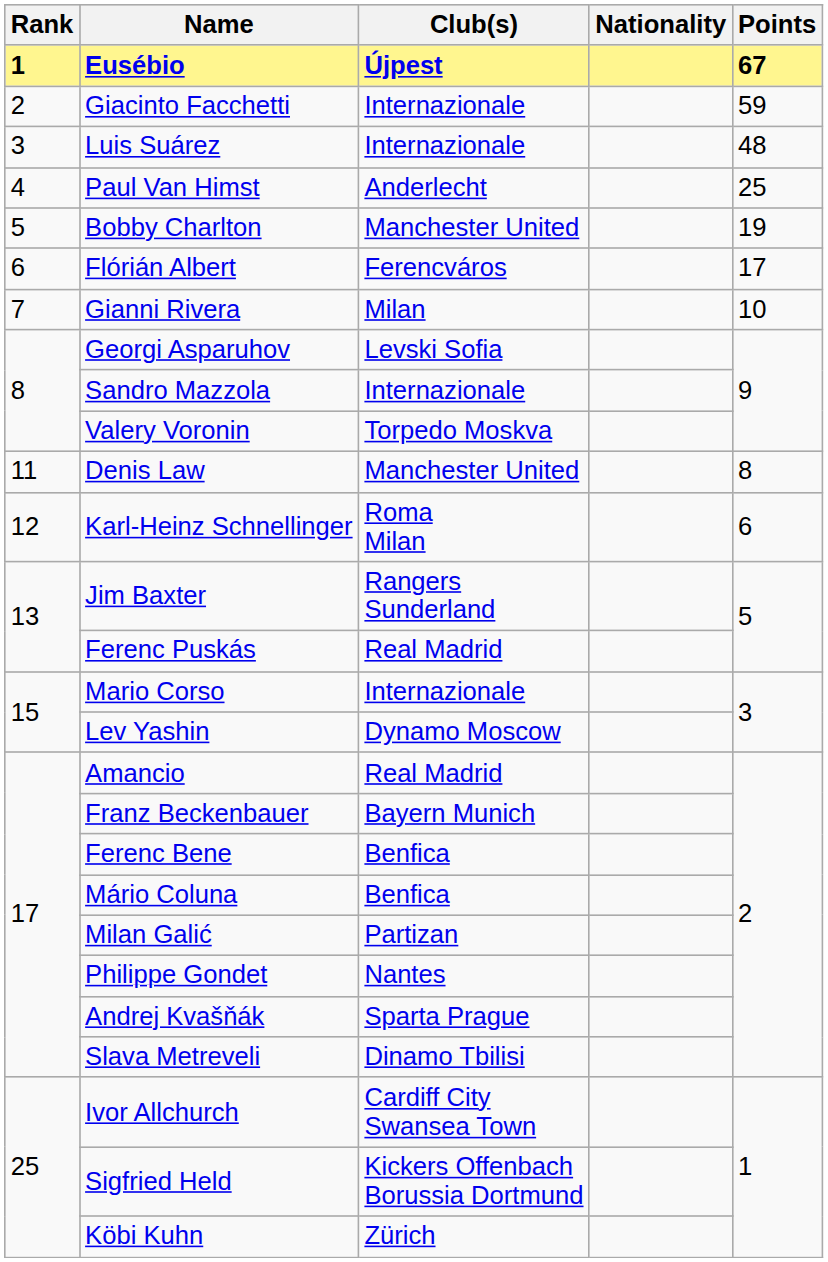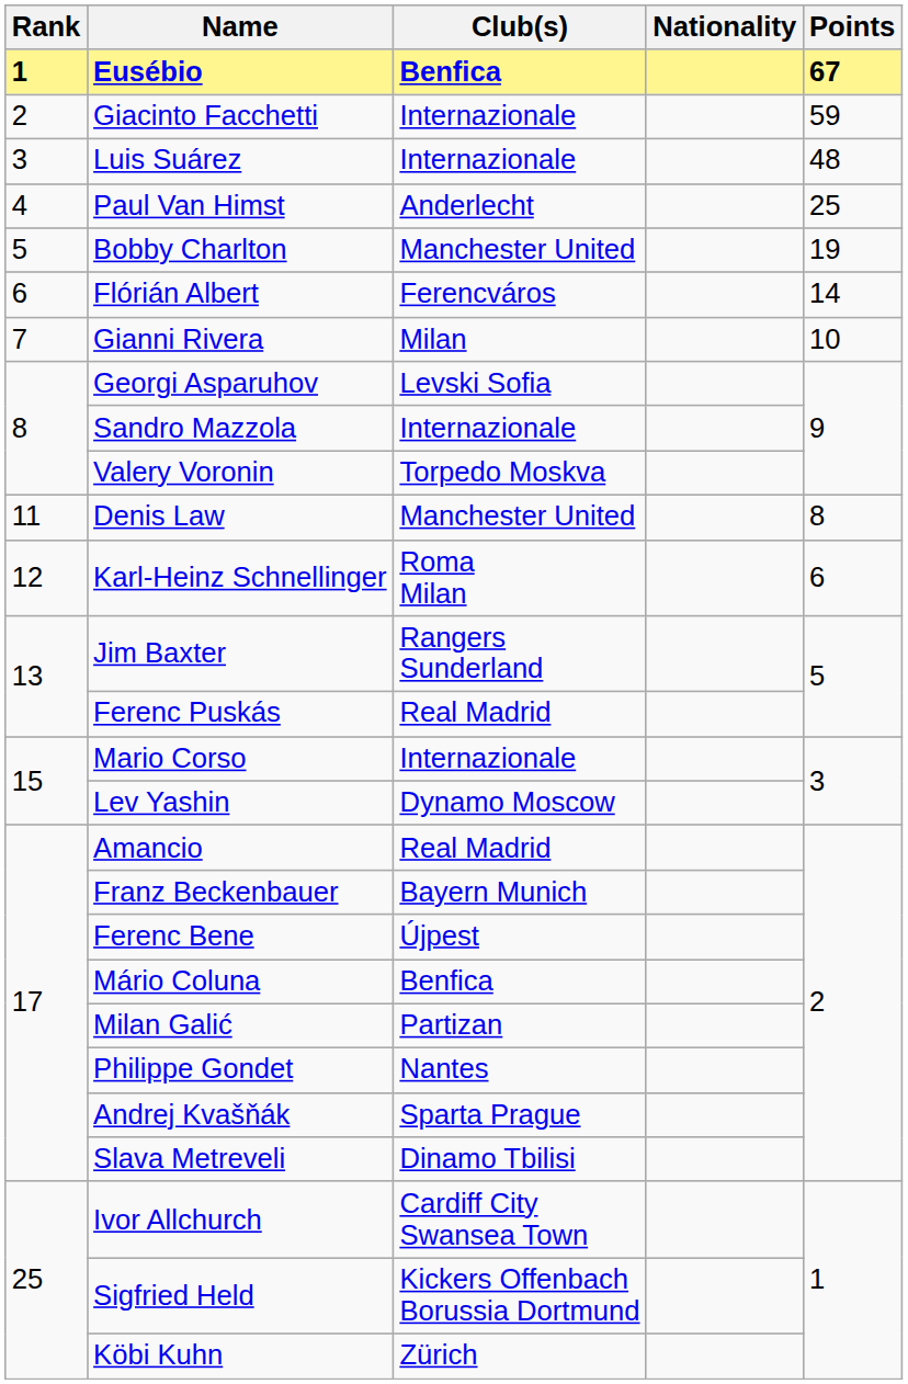 <table class="wikitable">
 <tr>
 <th>Rank</th>
 <th>Name</th>
 <th>Club(s)</th>
 <th>Nationality</th>
 <th>Points</th>
 </tr>
 <tr style="background-color: #FFF68F; font-weight: bold;">
 <td>1</td>
 <td><a href='#'>Eusébio</a></td>
-<td> <a href='#'>Újpest</a></td>
+<td> <a href='#'>Benfica</a></td>
 <td></td>
 <td>67</td>
 </tr>
 <tr>
 <td>2</td>
 <td><a href='#'>Giacinto Facchetti</a></td>
 <td> <a href='#'>Internazionale</a></td>
 <td></td>
 <td>59</td>
 </tr>
 <tr>
 <td>3</td>
 <td><a href='#'>Luis Suárez</a></td>
 <td> <a href='#'>Internazionale</a></td>
 <td></td>
 <td>48</td>
 </tr>
 <tr>
 <td>4</td>
 <td><a href='#'>Paul Van Himst</a></td>
 <td> <a href='#'>Anderlecht</a></td>
 <td></td>
 <td>25</td>
 </tr>
 <tr>
 <td>5</td>
 <td><a href='#'>Bobby Charlton</a></td>
 <td> <a href='#'>Manchester United</a></td>
 <td></td>
 <td>19</td>
 </tr>
 <tr>
 <td>6</td>
 <td><a href='#'>Flórián Albert</a></td>
 <td> <a href='#'>Ferencváros</a></td>
 <td></td>
-<td>17</td>
+<td>14</td>
 </tr>
 <tr>
 <td>7</td>
 <td><a href='#'>Gianni Rivera</a></td>
 <td> <a href='#'>Milan</a></td>
 <td></td>
 <td>10</td>
 </tr>
 <tr>
 <td rowspan="3">8</td>
 <td><a href='#'>Georgi Asparuhov</a></td>
 <td> <a href='#'>Levski Sofia</a></td>
 <td></td>
 <td rowspan="3">9</td>
 </tr>
 <tr>
 <td><a href='#'>Sandro Mazzola</a></td>
 <td> <a href='#'>Internazionale</a></td>
 <td></td>
 </tr>
 <tr>
 <td><a href='#'>Valery Voronin</a></td>
 <td> <a href='#'>Torpedo Moskva</a></td>
 <td></td>
 </tr>
 <tr>
 <td>11</td>
 <td><a href='#'>Denis Law</a></td>
 <td> <a href='#'>Manchester United</a></td>
 <td></td>
 <td>8</td>
 </tr>
 <tr>
 <td>12</td>
 <td><a href='#'>Karl-Heinz Schnellinger</a></td>
 <td> <a href='#'>Roma</a><br> <a href='#'>Milan</a></td>
 <td></td>
 <td>6</td>
 </tr>
 <tr>
 <td rowspan="2">13</td>
 <td><a href='#'>Jim Baxter</a></td>
 <td> <a href='#'>Rangers</a><br> <a href='#'>Sunderland</a></td>
 <td></td>
 <td rowspan="2">5</td>
 </tr>
 <tr>
 <td><a href='#'>Ferenc Puskás</a></td>
 <td> <a href='#'>Real Madrid</a></td>
 <td></td>
 </tr>
 <tr>
 <td rowspan="2">15</td>
 <td><a href='#'>Mario Corso</a></td>
 <td> <a href='#'>Internazionale</a></td>
 <td></td>
 <td rowspan="2">3</td>
 </tr>
 <tr>
 <td><a href='#'>Lev Yashin</a></td>
 <td> <a href='#'>Dynamo Moscow</a></td>
 <td></td>
 </tr>
 <tr>
 <td rowspan="8">17</td>
 <td><a href='#'>Amancio</a></td>
 <td> <a href='#'>Real Madrid</a></td>
 <td></td>
 <td rowspan="8">2</td>
 </tr>
 <tr>
 <td><a href='#'>Franz Beckenbauer</a></td>
 <td> <a href='#'>Bayern Munich</a></td>
 <td></td>
 </tr>
 <tr>
 <td><a href='#'>Ferenc Bene</a></td>
-<td> <a href='#'>Benfica</a></td>
+<td> <a href='#'>Újpest</a></td>
 <td></td>
 </tr>
 <tr>
 <td><a href='#'>Mário Coluna</a></td>
 <td> <a href='#'>Benfica</a></td>
 <td></td>
 </tr>
 <tr>
 <td><a href='#'>Milan Galić</a></td>
 <td> <a href='#'>Partizan</a></td>
 <td></td>
 </tr>
 <tr>
 <td><a href='#'>Philippe Gondet</a></td>
 <td> <a href='#'>Nantes</a></td>
 <td></td>
 </tr>
 <tr>
 <td><a href='#'>Andrej Kvašňák</a></td>
 <td> <a href='#'>Sparta Prague</a></td>
 <td></td>
 </tr>
 <tr>
 <td><a href='#'>Slava Metreveli</a></td>
 <td> <a href='#'>Dinamo Tbilisi</a></td>
 <td></td>
 </tr>
 <tr>
 <td rowspan="3">25</td>
 <td><a href='#'>Ivor Allchurch</a></td>
 <td> <a href='#'>Cardiff City</a><br> <a href='#'>Swansea Town</a></td>
 <td></td>
 <td rowspan="3">1</td>
 </tr>
 <tr>
 <td><a href='#'>Sigfried Held</a></td>
 <td> <a href='#'>Kickers Offenbach</a><br> <a href='#'>Borussia Dortmund</a></td>
 <td></td>
 </tr>
 <tr>
 <td><a href='#'>Köbi Kuhn</a></td>
 <td> <a href='#'>Zürich</a></td>
 <td></td>
 </tr>
 </table>
